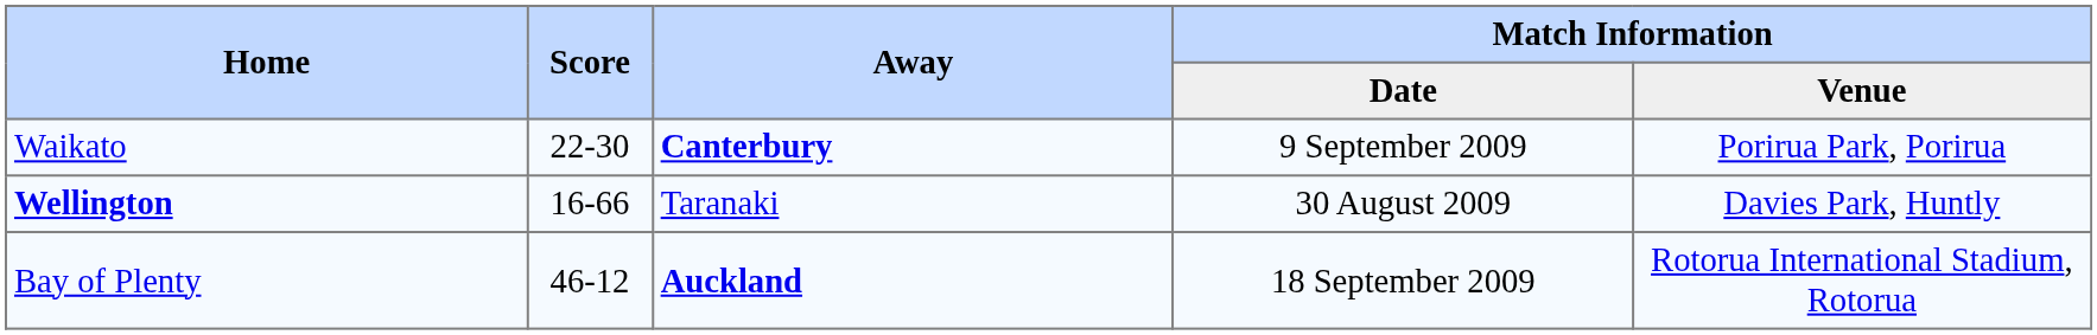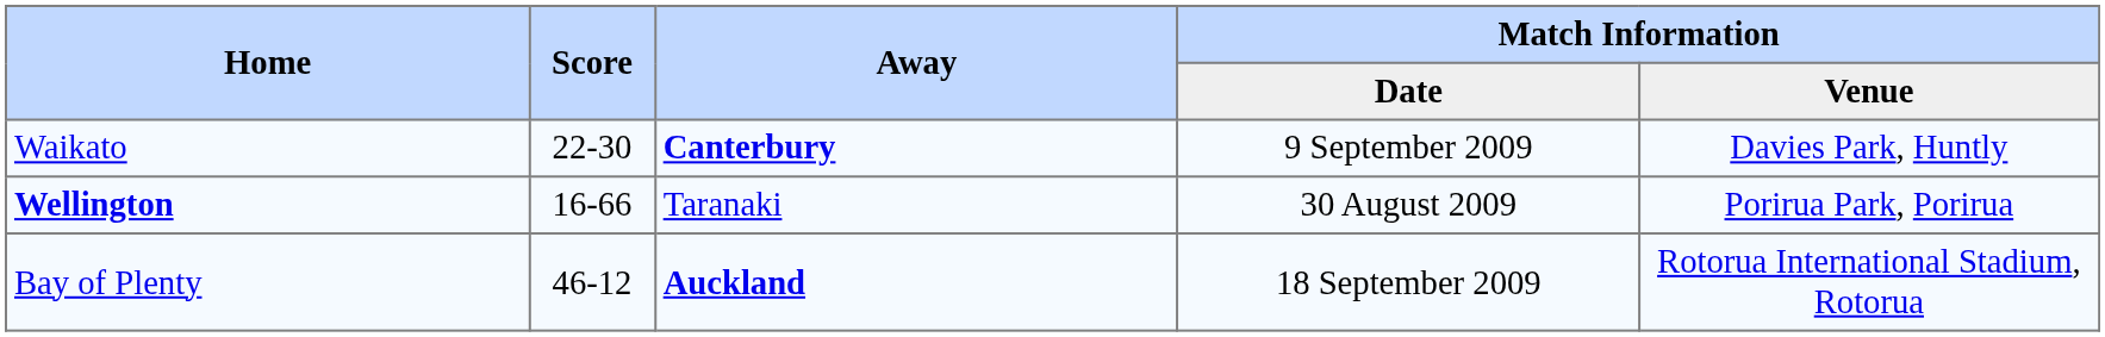 <table border=1 style="border-collapse:collapse; font-size:90%; text-align:center;" cellpadding=3 cellspacing=0 width=100%>
 <tr bgcolor=#C1D8FF>
 <th rowspan=2 width=25%>Home</th>
 <th rowspan=2 width=6%>Score</th>
 <th rowspan=2 width=25%>Away</th>
 <th colspan=6>Match Information</th>
 </tr>
 <tr bgcolor=#EFEFEF>
 <th width=22%>Date</th>
 <th width=22%>Venue</th>
 </tr>
 <tr bgcolor=#F5FAFF>
 <td align=left> <a href='#'>Waikato</a></td>
 <td>22-30</td>
 <td align=left> <strong><a href='#'>Canterbury</a></strong></td>
 <td>9 September 2009</td>
-<td><a href='#'>Porirua Park</a>, <a href='#'>Porirua</a></td>
+<td><a href='#'>Davies Park</a>, <a href='#'>Huntly</a></td>
 </tr>
 <tr bgcolor=#F5FAFF>
 <td align=left> <strong><a href='#'>Wellington</a></strong></td>
 <td>16-66</td>
 <td align=left> <a href='#'>Taranaki</a></td>
 <td>30 August 2009</td>
-<td><a href='#'>Davies Park</a>, <a href='#'>Huntly</a></td>
+<td><a href='#'>Porirua Park</a>, <a href='#'>Porirua</a></td>
 </tr>
 <tr bgcolor=#F5FAFF>
 <td align=left> <a href='#'>Bay of Plenty</a></td>
 <td>46-12</td>
 <td align=left> <strong><a href='#'>Auckland</a></strong></td>
 <td>18 September 2009</td>
 <td><a href='#'>Rotorua International Stadium</a>, <a href='#'>Rotorua</a></td>
 </tr>
 </table>
